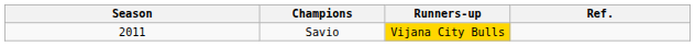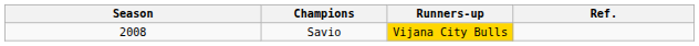 <table class="wikitable sortable" width="800px" style="text-align:center;">
 <tr>
 <th>Season</th>
 <th width="140">Champions</th>
 <th width="140">Runners-up</th>
 <th>Ref.</th>
 </tr>
 <tr>
-<td>2011</td>
+<td>2008</td>
 <td>Savio</td>
 <td style="background: gold;">Vijana City Bulls</td>
 <td></td>
 </tr>
 </table>
